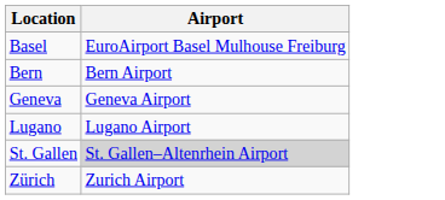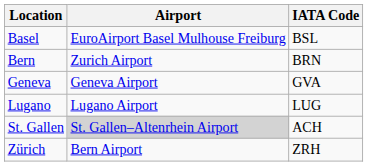 <table class="wikitable">
 <tr>
 <th>Location</th>
 <th>Airport</th>
+<th>IATA Code</th>
 </tr>
 <tr>
 <td><a href='#'>Basel</a></td>
 <td><a href='#'>EuroAirport Basel Mulhouse Freiburg</a></td>
+<td>BSL</td>
 </tr>
 <tr>
 <td><a href='#'>Bern</a></td>
-<td><a href='#'>Bern Airport</a></td>
+<td><a href='#'>Zurich Airport</a></td>
+<td>BRN</td>
 </tr>
 <tr>
 <td><a href='#'>Geneva</a></td>
 <td><a href='#'>Geneva Airport</a></td>
+<td>GVA</td>
 </tr>
 <tr>
 <td><a href='#'>Lugano</a></td>
 <td><a href='#'>Lugano Airport</a></td>
+<td>LUG</td>
 </tr>
 <tr>
 <td><a href='#'>St. Gallen</a></td>
 <td style="background: lightgrey;"><a href='#'>St. Gallen–Altenrhein Airport</a></td>
+<td>ACH</td>
 </tr>
 <tr>
 <td><a href='#'>Zürich</a></td>
-<td><a href='#'>Zurich Airport</a></td>
+<td><a href='#'>Bern Airport</a></td>
+<td>ZRH</td>
 </tr>
 </table>
